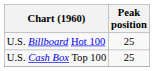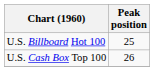 <table class="wikitable">
 <tr>
 <th>Chart (1960)</th>
 <th>Peak<br>position</th>
 </tr>
 <tr>
 <td>U.S. <em><a href='#'>Billboard</a></em> <a href='#'>Hot 100</a></td>
 <td style="text-align:center;">25</td>
 </tr>
 <tr>
 <td>U.S. <a href='#'><em>Cash Box</em></a> Top 100</td>
-<td align="center">25</td>
+<td align="center">26</td>
 </tr>
 <tr>
 </tr>
 </table>
